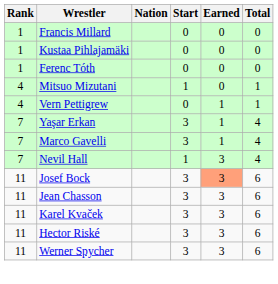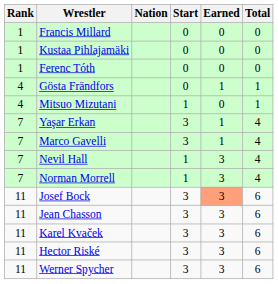 <table class="wikitable sortable" style="text-align:center;">
 <tr>
 <th>Rank</th>
 <th>Wrestler</th>
 <th>Nation</th>
 <th>Start</th>
 <th>Earned</th>
 <th>Total</th>
 </tr>
 <tr style="background:#cfc;">
 <td>1</td>
 <td align=left><a href='#'>Francis Millard</a></td>
 <td align=left></td>
 <td>0</td>
 <td>0</td>
 <td>0</td>
 </tr>
 <tr style="background:#cfc;">
 <td>1</td>
 <td align=left><a href='#'>Kustaa Pihlajamäki</a></td>
 <td align=left></td>
 <td>0</td>
 <td>0</td>
 <td>0</td>
 </tr>
 <tr style="background:#cfc;">
 <td>1</td>
 <td align=left><a href='#'>Ferenc Tóth</a></td>
 <td align=left></td>
 <td>0</td>
 <td>0</td>
 <td>0</td>
 </tr>
 <tr style="background:#cfc;">
 <td>4</td>
+<td align=left><a href='#'>Gösta Frändfors</a></td>
+<td align=left></td>
+<td>0</td>
+<td>1</td>
+<td>1</td>
+</tr>
+<tr style="background:#cfc;">
+<td>4</td>
 <td align=left><a href='#'>Mitsuo Mizutani</a></td>
 <td align=left></td>
 <td>1</td>
 <td>0</td>
-<td>1</td>
-</tr>
-<tr style="background:#cfc;">
-<td>4</td>
-<td align=left><a href='#'>Vern Pettigrew</a></td>
-<td align=left></td>
-<td>0</td>
-<td>1</td>
 <td>1</td>
 </tr>
 <tr style="background:#cfc;">
 <td>7</td>
 <td align=left><a href='#'>Yaşar Erkan</a></td>
 <td align=left></td>
 <td>3</td>
 <td>1</td>
 <td>4</td>
 </tr>
 <tr style="background:#cfc;">
 <td>7</td>
 <td align=left><a href='#'>Marco Gavelli</a></td>
 <td align=left></td>
 <td>3</td>
 <td>1</td>
 <td>4</td>
 </tr>
 <tr style="background:#cfc;">
 <td>7</td>
 <td align=left><a href='#'>Nevil Hall</a></td>
+<td align=left></td>
+<td>1</td>
+<td>3</td>
+<td>4</td>
+</tr>
+<tr style="background:#cfc;">
+<td>7</td>
+<td align=left><a href='#'>Norman Morrell</a></td>
 <td align=left></td>
 <td>1</td>
 <td>3</td>
 <td>4</td>
 </tr>
 <tr>
 <td>11</td>
 <td align=left><a href='#'>Josef Bock</a></td>
 <td align=left></td>
 <td>3</td>
 <td style="background: lightsalmon;">3</td>
 <td>6</td>
 </tr>
 <tr>
 <td>11</td>
 <td align=left><a href='#'>Jean Chasson</a></td>
 <td align=left></td>
 <td>3</td>
 <td>3</td>
 <td>6</td>
 </tr>
 <tr>
 <td>11</td>
 <td align=left><a href='#'>Karel Kvaček</a></td>
 <td align=left></td>
 <td>3</td>
 <td>3</td>
 <td>6</td>
 </tr>
 <tr>
 <td>11</td>
 <td align=left><a href='#'>Hector Riské</a></td>
 <td align=left></td>
 <td>3</td>
 <td>3</td>
 <td>6</td>
 </tr>
 <tr>
 <td>11</td>
 <td align=left><a href='#'>Werner Spycher</a></td>
 <td align=left></td>
 <td>3</td>
 <td>3</td>
 <td>6</td>
 </tr>
 </table>
